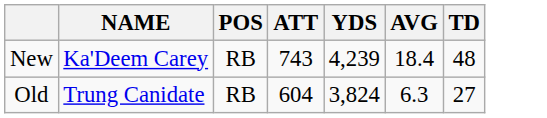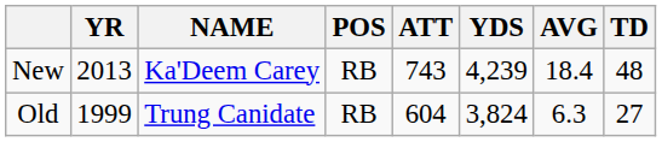 <table class="wikitable">
 <tr>
 <th></th>
+<th>YR</th>
 <th>NAME</th>
 <th>POS</th>
 <th>ATT</th>
 <th>YDS</th>
 <th>AVG</th>
 <th>TD</th>
 </tr>
 <tr align=center>
 <td>New</td>
+<td>2013</td>
 <td align=left><a href='#'>Ka'Deem Carey</a></td>
 <td>RB</td>
 <td>743</td>
 <td>4,239</td>
 <td>18.4</td>
 <td>48</td>
 </tr>
 <tr align=center>
 <td>Old</td>
+<td>1999</td>
 <td align=left><a href='#'>Trung Canidate</a></td>
 <td>RB</td>
 <td>604</td>
 <td>3,824</td>
 <td>6.3</td>
 <td>27</td>
 </tr>
 </table>
